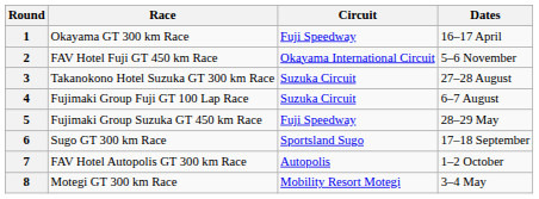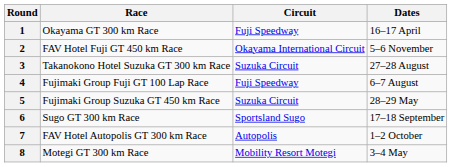 <table class=wikitable style="font-size:85%;">
 <tr>
 <th>Round</th>
 <th>Race</th>
 <th>Circuit</th>
 <th>Dates</th>
 </tr>
 <tr>
 <th>1</th>
 <td>Okayama GT 300 km Race</td>
 <td><a href='#'>Fuji Speedway</a></td>
 <td>16–17 April</td>
 </tr>
 <tr>
 <th>2</th>
 <td>FAV Hotel Fuji GT 450 km Race</td>
 <td><a href='#'>Okayama International Circuit</a></td>
 <td>5–6 November</td>
 </tr>
 <tr>
 <th>3</th>
 <td>Takanokono Hotel Suzuka GT 300 km Race</td>
 <td><a href='#'>Suzuka Circuit</a></td>
 <td>27–28 August</td>
 </tr>
 <tr>
 <th>4</th>
 <td>Fujimaki Group Fuji GT 100 Lap Race</td>
-<td><a href='#'>Suzuka Circuit</a></td>
+<td><a href='#'>Fuji Speedway</a></td>
 <td>6–7 August</td>
 </tr>
 <tr>
 <th>5</th>
 <td>Fujimaki Group Suzuka GT 450 km Race</td>
-<td><a href='#'>Fuji Speedway</a></td>
+<td><a href='#'>Suzuka Circuit</a></td>
 <td>28–29 May</td>
 </tr>
 <tr>
 <th>6</th>
 <td>Sugo GT 300 km Race</td>
 <td><a href='#'>Sportsland Sugo</a></td>
 <td>17–18 September</td>
 </tr>
 <tr>
 <th>7</th>
 <td>FAV Hotel Autopolis GT 300 km Race</td>
 <td><a href='#'>Autopolis</a></td>
 <td>1–2 October</td>
 </tr>
 <tr>
 <th>8</th>
 <td>Motegi GT 300 km Race</td>
 <td><a href='#'>Mobility Resort Motegi</a></td>
 <td>3–4 May</td>
 </tr>
 </table>
